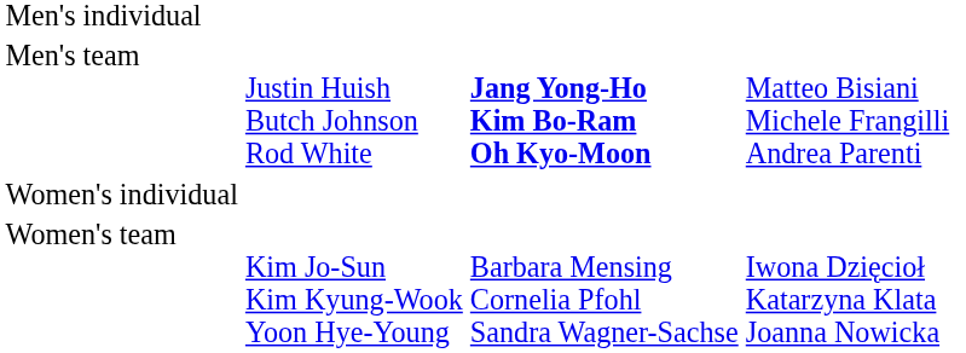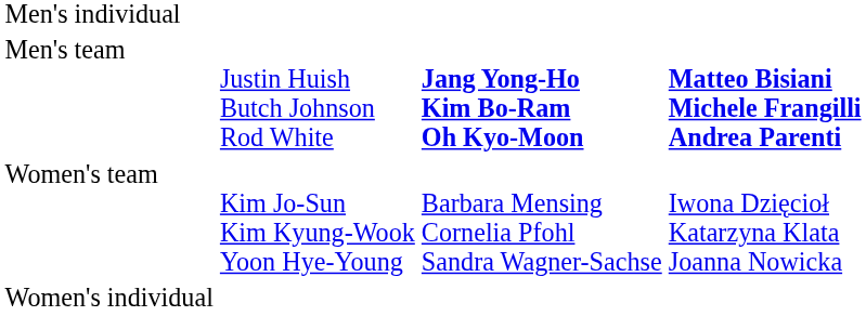 <table>
 <tr>
 <td>Men's individual<br></td>
 <td></td>
 <td></td>
 <td></td>
 </tr>
 <tr valign="top">
 <td>Men's team<br></td>
 <td><br><a href='#'>Justin Huish</a><br><a href='#'>Butch Johnson</a><br><a href='#'>Rod White</a></td>
 <td><strong><br><a href='#'>Jang Yong-Ho</a><br><a href='#'>Kim Bo-Ram</a><br><a href='#'>Oh Kyo-Moon</a></strong></td>
-<td><br><a href='#'>Matteo Bisiani</a><br><a href='#'>Michele Frangilli</a><br><a href='#'>Andrea Parenti</a></td>
+<td><strong><br><a href='#'>Matteo Bisiani</a><br><a href='#'>Michele Frangilli</a><br><a href='#'>Andrea Parenti</a></strong></td>
+</tr>
+<tr valign="top">
+<td>Women's team<br></td>
+<td><br><a href='#'>Kim Jo-Sun</a><br><a href='#'>Kim Kyung-Wook</a><br><a href='#'>Yoon Hye-Young</a></td>
+<td><br><a href='#'>Barbara Mensing</a><br><a href='#'>Cornelia Pfohl</a><br><a href='#'>Sandra Wagner-Sachse</a></td>
+<td><br><a href='#'>Iwona Dzięcioł</a><br><a href='#'>Katarzyna Klata</a><br><a href='#'>Joanna Nowicka</a></td>
 </tr>
 <tr>
 <td>Women's individual<br></td>
 <td></td>
 <td></td>
 <td></td>
 </tr>
-<tr valign="top">
-<td>Women's team<br></td>
-<td><br><a href='#'>Kim Jo-Sun</a><br><a href='#'>Kim Kyung-Wook</a><br><a href='#'>Yoon Hye-Young</a></td>
-<td><br><a href='#'>Barbara Mensing</a><br><a href='#'>Cornelia Pfohl</a><br><a href='#'>Sandra Wagner-Sachse</a></td>
-<td><br><a href='#'>Iwona Dzięcioł</a><br><a href='#'>Katarzyna Klata</a><br><a href='#'>Joanna Nowicka</a></td>
-</tr>
 </table>
